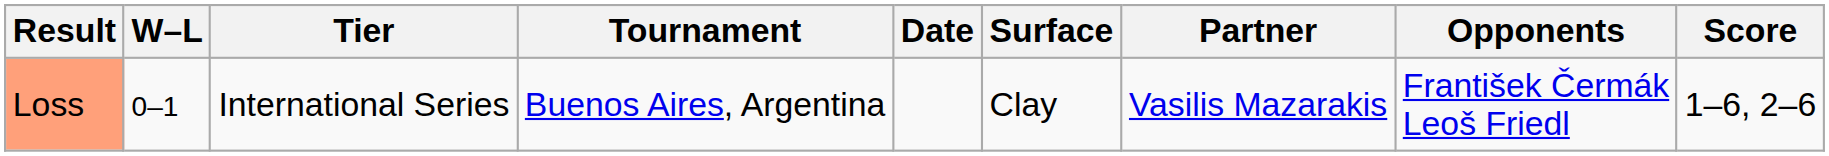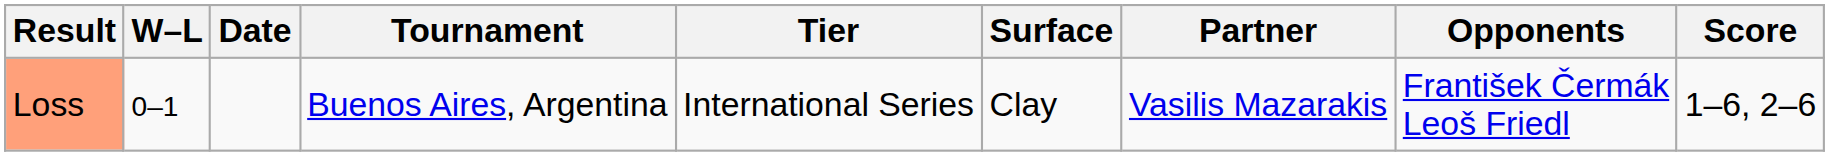 <table class="sortable wikitable">
 <tr>
 <th>Result</th>
 <th class="unsortable">W–L</th>
+<th>Date</th>
+<th>Tournament</th>
 <th>Tier</th>
-<th>Tournament</th>
-<th>Date</th>
 <th>Surface</th>
 <th>Partner</th>
 <th>Opponents</th>
 <th class="unsortable">Score</th>
 </tr>
 <tr>
 <td style="background:#ffa07a;">Loss</td>
 <td><small>0–1</small></td>
+<td><a href='#'></a></td>
+<td><a href='#'>Buenos Aires</a>, Argentina</td>
 <td>International Series</td>
-<td><a href='#'>Buenos Aires</a>, Argentina</td>
-<td><a href='#'></a></td>
 <td>Clay</td>
 <td> <a href='#'>Vasilis Mazarakis</a></td>
 <td> <a href='#'>František Čermák</a> <br>  <a href='#'>Leoš Friedl</a></td>
 <td>1–6, 2–6</td>
 </tr>
 </table>
